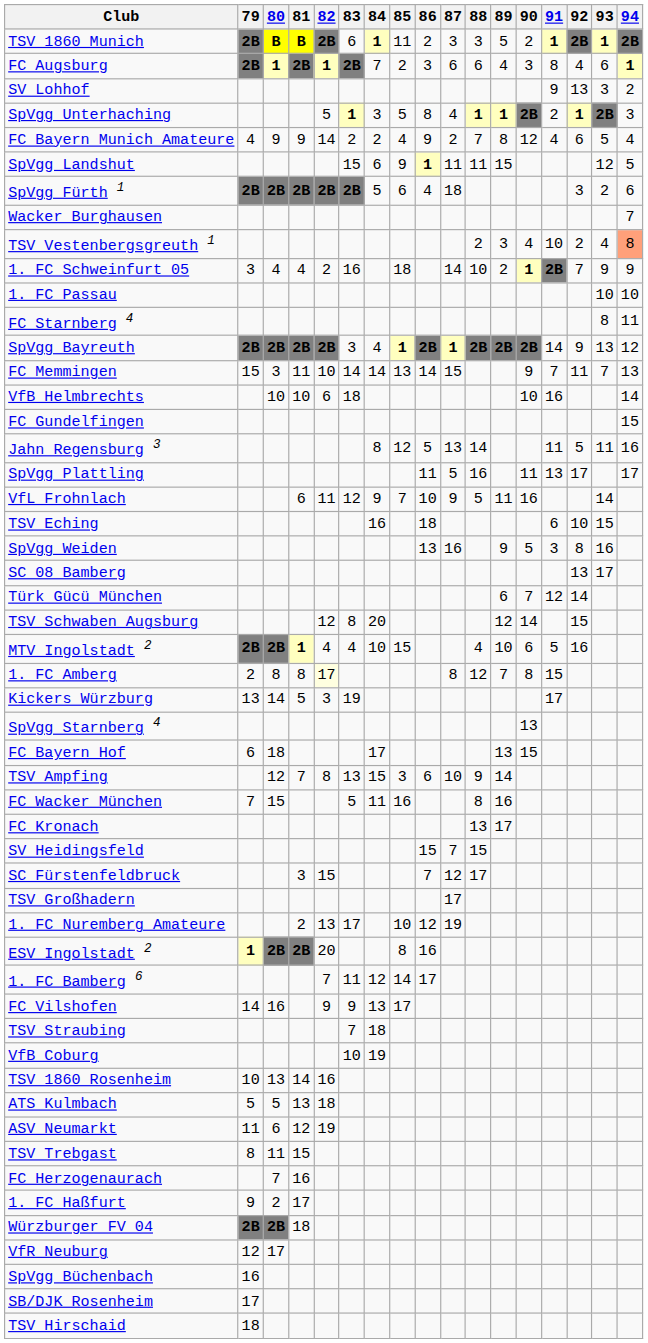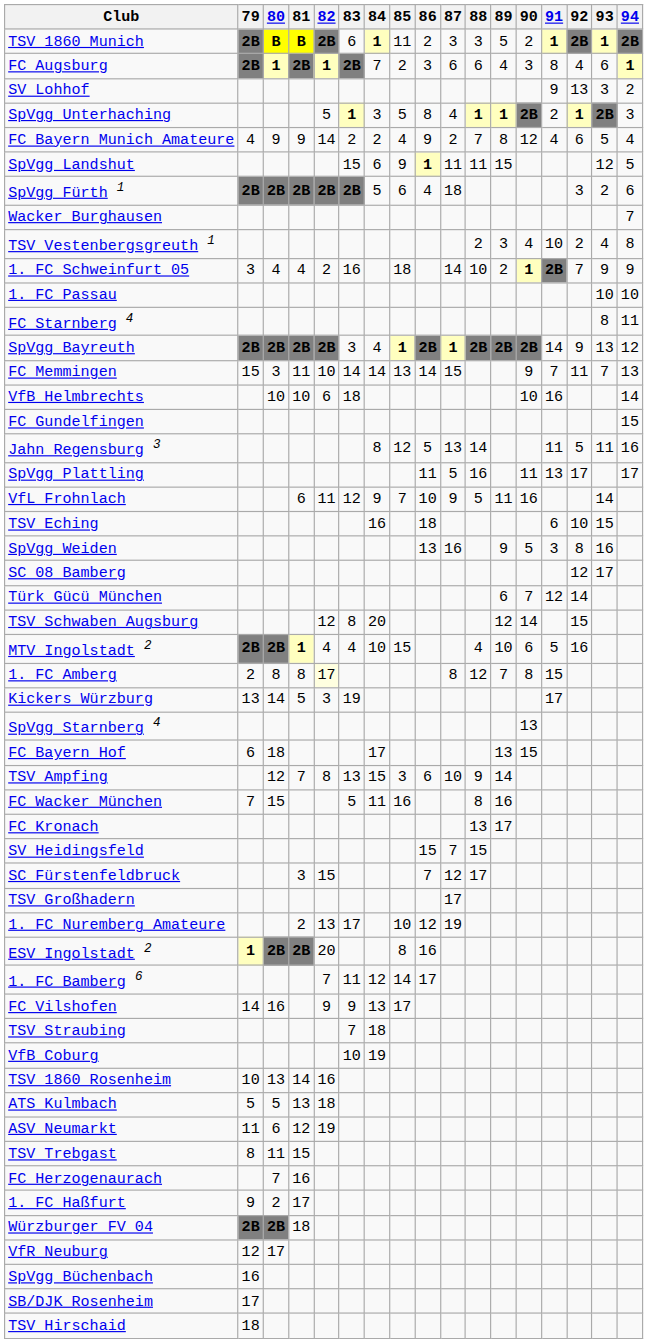 <table class="wikitable sortable">
 <tr>
 <th>Club</th>
 <th class="unsortable">79</th>
 <th class="unsortable"><a href='#'>80</a></th>
 <th class="unsortable">81</th>
 <th class="unsortable"><a href='#'>82</a></th>
 <th class="unsortable">83</th>
 <th class="unsortable">84</th>
 <th class="unsortable">85</th>
 <th class="unsortable">86</th>
 <th class="unsortable">87</th>
 <th class="unsortable">88</th>
 <th class="unsortable">89</th>
 <th class="unsortable">90</th>
 <th class="unsortable"><a href='#'>91</a></th>
 <th class="unsortable">92</th>
 <th class="unsortable">93</th>
 <th class="unsortable"><a href='#'>94</a></th>
 </tr>
 <tr align="center">
 <td align="left"><a href='#'>TSV 1860 Munich</a></td>
 <td style="background:#808080"><strong>2B</strong></td>
 <td style="background:#FFFF00"><strong>B</strong></td>
 <td style="background:#FFFF00"><strong>B</strong></td>
 <td style="background:#808080"><strong>2B</strong></td>
 <td>6</td>
 <td style="background:#ffffbf"><strong>1</strong></td>
 <td>11</td>
 <td>2</td>
 <td>3</td>
 <td>3</td>
 <td>5</td>
 <td>2</td>
 <td style="background:#ffffbf"><strong>1</strong></td>
 <td style="background:#808080"><strong>2B</strong></td>
 <td style="background:#ffffbf"><strong>1</strong></td>
 <td style="background:#808080"><strong>2B</strong></td>
 </tr>
 <tr align="center">
 <td align="left"><a href='#'>FC Augsburg</a></td>
 <td style="background:#808080"><strong>2B</strong></td>
 <td style="background:#ffffbf"><strong>1</strong></td>
 <td style="background:#808080"><strong>2B</strong></td>
 <td style="background:#ffffbf"><strong>1</strong></td>
 <td style="background:#808080"><strong>2B</strong></td>
 <td>7</td>
 <td>2</td>
 <td>3</td>
 <td>6</td>
 <td>6</td>
 <td>4</td>
 <td>3</td>
 <td>8</td>
 <td>4</td>
 <td>6</td>
 <td style="background:#ffffbf"><strong>1</strong></td>
 </tr>
 <tr align="center">
 <td align="left"><a href='#'>SV Lohhof</a></td>
 <td></td>
 <td></td>
 <td></td>
 <td></td>
 <td></td>
 <td></td>
 <td></td>
 <td></td>
 <td></td>
 <td></td>
 <td></td>
 <td></td>
 <td>9</td>
 <td>13</td>
 <td>3</td>
 <td>2</td>
 </tr>
 <tr align="center">
 <td align="left"><a href='#'>SpVgg Unterhaching</a></td>
 <td></td>
 <td></td>
 <td></td>
 <td>5</td>
 <td style="background:#ffffbf"><strong>1</strong></td>
 <td>3</td>
 <td>5</td>
 <td>8</td>
 <td>4</td>
 <td style="background:#ffffbf"><strong>1</strong></td>
 <td style="background:#ffffbf"><strong>1</strong></td>
 <td style="background:#808080"><strong>2B</strong></td>
 <td>2</td>
 <td style="background:#ffffbf"><strong>1</strong></td>
 <td style="background:#808080"><strong>2B</strong></td>
 <td>3</td>
 </tr>
 <tr align="center">
 <td align="left"><a href='#'>FC Bayern Munich Amateure</a></td>
 <td>4</td>
 <td>9</td>
 <td>9</td>
 <td>14</td>
 <td>2</td>
 <td>2</td>
 <td>4</td>
 <td>9</td>
 <td>2</td>
 <td>7</td>
 <td>8</td>
 <td>12</td>
 <td>4</td>
 <td>6</td>
 <td>5</td>
 <td>4</td>
 </tr>
 <tr align="center">
 <td align="left"><a href='#'>SpVgg Landshut</a></td>
 <td></td>
 <td></td>
 <td></td>
 <td></td>
 <td>15</td>
 <td>6</td>
 <td>9</td>
 <td style="background:#ffffbf"><strong>1</strong></td>
 <td>11</td>
 <td>11</td>
 <td>15</td>
 <td></td>
 <td></td>
 <td></td>
 <td>12</td>
 <td>5</td>
 </tr>
 <tr align="center">
 <td align="left"><a href='#'>SpVgg Fürth</a> <sup><em>1</em></sup></td>
 <td style="background:#808080"><strong>2B</strong></td>
 <td style="background:#808080"><strong>2B</strong></td>
 <td style="background:#808080"><strong>2B</strong></td>
 <td style="background:#808080"><strong>2B</strong></td>
 <td style="background:#808080"><strong>2B</strong></td>
 <td>5</td>
 <td>6</td>
 <td>4</td>
 <td>18</td>
 <td></td>
 <td></td>
 <td></td>
 <td></td>
 <td>3</td>
 <td>2</td>
 <td>6</td>
 </tr>
 <tr align="center">
 <td align="left"><a href='#'>Wacker Burghausen</a></td>
 <td></td>
 <td></td>
 <td></td>
 <td></td>
 <td></td>
 <td></td>
 <td></td>
 <td></td>
 <td></td>
 <td></td>
 <td></td>
 <td></td>
 <td></td>
 <td></td>
 <td></td>
 <td>7</td>
 </tr>
 <tr align="center">
 <td align="left"><a href='#'>TSV Vestenbergsgreuth</a> <sup><em>1</em></sup></td>
 <td></td>
 <td></td>
 <td></td>
 <td></td>
 <td></td>
 <td></td>
 <td></td>
 <td></td>
 <td></td>
 <td>2</td>
 <td>3</td>
 <td>4</td>
 <td>10</td>
 <td>2</td>
 <td>4</td>
-<td style="background: lightsalmon;">8</td>
+<td>8</td>
 </tr>
 <tr align="center">
 <td align="left"><a href='#'>1. FC Schweinfurt 05</a></td>
 <td>3</td>
 <td>4</td>
 <td>4</td>
 <td>2</td>
 <td>16</td>
 <td></td>
 <td>18</td>
 <td></td>
 <td>14</td>
 <td>10</td>
 <td>2</td>
 <td style="background:#ffffbf"><strong>1</strong></td>
 <td style="background:#808080"><strong>2B</strong></td>
 <td>7</td>
 <td>9</td>
 <td>9</td>
 </tr>
 <tr align="center">
 <td align="left"><a href='#'>1. FC Passau</a></td>
 <td></td>
 <td></td>
 <td></td>
 <td></td>
 <td></td>
 <td></td>
 <td></td>
 <td></td>
 <td></td>
 <td></td>
 <td></td>
 <td></td>
 <td></td>
 <td></td>
 <td>10</td>
 <td>10</td>
 </tr>
 <tr align="center">
 <td align="left"><a href='#'>FC Starnberg</a> <sup><em>4</em></sup></td>
 <td></td>
 <td></td>
 <td></td>
 <td></td>
 <td></td>
 <td></td>
 <td></td>
 <td></td>
 <td></td>
 <td></td>
 <td></td>
 <td></td>
 <td></td>
 <td></td>
 <td>8</td>
 <td>11</td>
 </tr>
 <tr align="center">
 <td align="left"><a href='#'>SpVgg Bayreuth</a></td>
 <td style="background:#808080"><strong>2B</strong></td>
 <td style="background:#808080"><strong>2B</strong></td>
 <td style="background:#808080"><strong>2B</strong></td>
 <td style="background:#808080"><strong>2B</strong></td>
 <td>3</td>
 <td>4</td>
 <td style="background:#ffffbf"><strong>1</strong></td>
 <td style="background:#808080"><strong>2B</strong></td>
 <td style="background:#ffffbf"><strong>1</strong></td>
 <td style="background:#808080"><strong>2B</strong></td>
 <td style="background:#808080"><strong>2B</strong></td>
 <td style="background:#808080"><strong>2B</strong></td>
 <td>14</td>
 <td>9</td>
 <td>13</td>
 <td>12</td>
 </tr>
 <tr align="center">
 <td align="left"><a href='#'>FC Memmingen</a></td>
 <td>15</td>
 <td>3</td>
 <td>11</td>
 <td>10</td>
 <td>14</td>
 <td>14</td>
 <td>13</td>
 <td>14</td>
 <td>15</td>
 <td></td>
 <td></td>
 <td>9</td>
 <td>7</td>
 <td>11</td>
 <td>7</td>
 <td>13</td>
 </tr>
 <tr align="center">
 <td align="left"><a href='#'>VfB Helmbrechts</a></td>
 <td></td>
 <td>10</td>
 <td>10</td>
 <td>6</td>
 <td>18</td>
 <td></td>
 <td></td>
 <td></td>
 <td></td>
 <td></td>
 <td></td>
 <td>10</td>
 <td>16</td>
 <td></td>
 <td></td>
 <td>14</td>
 </tr>
 <tr align="center">
 <td align="left"><a href='#'>FC Gundelfingen</a></td>
 <td></td>
 <td></td>
 <td></td>
 <td></td>
 <td></td>
 <td></td>
 <td></td>
 <td></td>
 <td></td>
 <td></td>
 <td></td>
 <td></td>
 <td></td>
 <td></td>
 <td></td>
 <td>15</td>
 </tr>
 <tr align="center">
 <td align="left"><a href='#'>Jahn Regensburg</a> <sup><em>3</em></sup></td>
 <td></td>
 <td></td>
 <td></td>
 <td></td>
 <td></td>
 <td>8</td>
 <td>12</td>
 <td>5</td>
 <td>13</td>
 <td>14</td>
 <td></td>
 <td></td>
 <td>11</td>
 <td>5</td>
 <td>11</td>
 <td>16</td>
 </tr>
 <tr align="center">
 <td align="left"><a href='#'>SpVgg Plattling</a></td>
 <td></td>
 <td></td>
 <td></td>
 <td></td>
 <td></td>
 <td></td>
 <td></td>
 <td>11</td>
 <td>5</td>
 <td>16</td>
 <td></td>
 <td>11</td>
 <td>13</td>
 <td>17</td>
 <td></td>
 <td>17</td>
 </tr>
 <tr align="center">
 <td align="left"><a href='#'>VfL Frohnlach</a></td>
 <td></td>
 <td></td>
 <td>6</td>
 <td>11</td>
 <td>12</td>
 <td>9</td>
 <td>7</td>
 <td>10</td>
 <td>9</td>
 <td>5</td>
 <td>11</td>
 <td>16</td>
 <td></td>
 <td></td>
 <td>14</td>
 <td></td>
 </tr>
 <tr align="center">
 <td align="left"><a href='#'>TSV Eching</a></td>
 <td></td>
 <td></td>
 <td></td>
 <td></td>
 <td></td>
 <td>16</td>
 <td></td>
 <td>18</td>
 <td></td>
 <td></td>
 <td></td>
 <td></td>
 <td>6</td>
 <td>10</td>
 <td>15</td>
 <td></td>
 </tr>
 <tr align="center">
 <td align="left"><a href='#'>SpVgg Weiden</a></td>
 <td></td>
 <td></td>
 <td></td>
 <td></td>
 <td></td>
 <td></td>
 <td></td>
 <td>13</td>
 <td>16</td>
 <td></td>
 <td>9</td>
 <td>5</td>
 <td>3</td>
 <td>8</td>
 <td>16</td>
 <td></td>
 </tr>
 <tr align="center">
 <td align="left"><a href='#'>SC 08 Bamberg</a></td>
 <td></td>
 <td></td>
 <td></td>
 <td></td>
 <td></td>
 <td></td>
 <td></td>
 <td></td>
 <td></td>
 <td></td>
 <td></td>
 <td></td>
 <td></td>
-<td>13</td>
+<td>12</td>
 <td>17</td>
 <td></td>
 </tr>
 <tr align="center">
 <td align="left"><a href='#'>Türk Gücü München</a></td>
 <td></td>
 <td></td>
 <td></td>
 <td></td>
 <td></td>
 <td></td>
 <td></td>
 <td></td>
 <td></td>
 <td></td>
 <td>6</td>
 <td>7</td>
 <td>12</td>
 <td>14</td>
 <td></td>
 <td></td>
 </tr>
 <tr align="center">
 <td align="left"><a href='#'>TSV Schwaben Augsburg</a></td>
 <td></td>
 <td></td>
 <td></td>
 <td>12</td>
 <td>8</td>
 <td>20</td>
 <td></td>
 <td></td>
 <td></td>
 <td></td>
 <td>12</td>
 <td>14</td>
 <td></td>
 <td>15</td>
 <td></td>
 <td></td>
 </tr>
 <tr align="center">
 <td align="left"><a href='#'>MTV Ingolstadt</a> <sup><em>2</em></sup></td>
 <td style="background:#808080"><strong>2B</strong></td>
 <td style="background:#808080"><strong>2B</strong></td>
 <td style="background:#ffffbf"><strong>1</strong></td>
 <td>4</td>
 <td>4</td>
 <td>10</td>
 <td>15</td>
 <td></td>
 <td></td>
 <td>4</td>
 <td>10</td>
 <td>6</td>
 <td>5</td>
 <td>16</td>
 <td></td>
 <td></td>
 </tr>
 <tr align="center">
 <td align="left"><a href='#'>1. FC Amberg</a></td>
 <td>2</td>
 <td>8</td>
 <td>8</td>
 <td style="background: lightyellow;">17</td>
 <td></td>
 <td></td>
 <td></td>
 <td></td>
 <td>8</td>
 <td>12</td>
 <td>7</td>
 <td>8</td>
 <td>15</td>
 <td></td>
 <td></td>
 <td></td>
 </tr>
 <tr align="center">
 <td align="left"><a href='#'>Kickers Würzburg</a></td>
 <td>13</td>
 <td>14</td>
 <td>5</td>
 <td>3</td>
 <td>19</td>
 <td></td>
 <td></td>
 <td></td>
 <td></td>
 <td></td>
 <td></td>
 <td></td>
 <td>17</td>
 <td></td>
 <td></td>
 <td></td>
 </tr>
 <tr align="center">
 <td align="left"><a href='#'>SpVgg Starnberg</a> <sup><em>4</em></sup></td>
 <td></td>
 <td></td>
 <td></td>
 <td></td>
 <td></td>
 <td></td>
 <td></td>
 <td></td>
 <td></td>
 <td></td>
 <td></td>
 <td>13</td>
 <td></td>
 <td></td>
 <td></td>
 <td></td>
 </tr>
 <tr align="center">
 <td align="left"><a href='#'>FC Bayern Hof</a></td>
 <td>6</td>
 <td>18</td>
 <td></td>
 <td></td>
 <td></td>
 <td>17</td>
 <td></td>
 <td></td>
 <td></td>
 <td></td>
 <td>13</td>
 <td>15</td>
 <td></td>
 <td></td>
 <td></td>
 <td></td>
 </tr>
 <tr align="center">
 <td align="left"><a href='#'>TSV Ampfing</a></td>
 <td></td>
 <td>12</td>
 <td>7</td>
 <td>8</td>
 <td>13</td>
 <td>15</td>
 <td>3</td>
 <td>6</td>
 <td>10</td>
 <td>9</td>
 <td>14</td>
 <td></td>
 <td></td>
 <td></td>
 <td></td>
 <td></td>
 </tr>
 <tr align="center">
 <td align="left"><a href='#'>FC Wacker München</a></td>
 <td>7</td>
 <td>15</td>
 <td></td>
 <td></td>
 <td>5</td>
 <td>11</td>
 <td>16</td>
 <td></td>
 <td></td>
 <td>8</td>
 <td>16</td>
 <td></td>
 <td></td>
 <td></td>
 <td></td>
 <td></td>
 </tr>
 <tr align="center">
 <td align="left"><a href='#'>FC Kronach</a></td>
 <td></td>
 <td></td>
 <td></td>
 <td></td>
 <td></td>
 <td></td>
 <td></td>
 <td></td>
 <td></td>
 <td>13</td>
 <td>17</td>
 <td></td>
 <td></td>
 <td></td>
 <td></td>
 <td></td>
 </tr>
 <tr align="center">
 <td align="left"><a href='#'>SV Heidingsfeld</a></td>
 <td></td>
 <td></td>
 <td></td>
 <td></td>
 <td></td>
 <td></td>
 <td></td>
 <td>15</td>
 <td>7</td>
 <td>15</td>
 <td></td>
 <td></td>
 <td></td>
 <td></td>
 <td></td>
 <td></td>
 </tr>
 <tr align="center">
 <td align="left"><a href='#'>SC Fürstenfeldbruck</a></td>
 <td></td>
 <td></td>
 <td>3</td>
 <td>15</td>
 <td></td>
 <td></td>
 <td></td>
 <td>7</td>
 <td>12</td>
 <td>17</td>
 <td></td>
 <td></td>
 <td></td>
 <td></td>
 <td></td>
 <td></td>
 </tr>
 <tr align="center">
 <td align="left"><a href='#'>TSV Großhadern</a></td>
 <td></td>
 <td></td>
 <td></td>
 <td></td>
 <td></td>
 <td></td>
 <td></td>
 <td></td>
 <td>17</td>
 <td></td>
 <td></td>
 <td></td>
 <td></td>
 <td></td>
 <td></td>
 <td></td>
 </tr>
 <tr align="center">
 <td align="left"><a href='#'>1. FC Nuremberg Amateure</a></td>
 <td></td>
 <td></td>
 <td>2</td>
 <td>13</td>
 <td>17</td>
 <td></td>
 <td>10</td>
 <td>12</td>
 <td>19</td>
 <td></td>
 <td></td>
 <td></td>
 <td></td>
 <td></td>
 <td></td>
 <td></td>
 </tr>
 <tr align="center">
 <td align="left"><a href='#'>ESV Ingolstadt</a> <sup><em>2</em></sup></td>
 <td style="background:#ffffbf"><strong>1</strong></td>
 <td style="background:#808080"><strong>2B</strong></td>
 <td style="background:#808080"><strong>2B</strong></td>
 <td>20</td>
 <td></td>
 <td></td>
 <td>8</td>
 <td>16</td>
 <td></td>
 <td></td>
 <td></td>
 <td></td>
 <td></td>
 <td></td>
 <td></td>
 <td></td>
 </tr>
 <tr align="center">
 <td align="left"><a href='#'>1. FC Bamberg</a> <sup><em>6</em></sup></td>
 <td></td>
 <td></td>
 <td></td>
 <td>7</td>
 <td>11</td>
 <td>12</td>
 <td>14</td>
 <td>17</td>
 <td></td>
 <td></td>
 <td></td>
 <td></td>
 <td></td>
 <td></td>
 <td></td>
 <td></td>
 </tr>
 <tr align="center">
 <td align="left"><a href='#'>FC Vilshofen</a></td>
 <td>14</td>
 <td>16</td>
 <td></td>
 <td>9</td>
 <td>9</td>
 <td>13</td>
 <td>17</td>
 <td></td>
 <td></td>
 <td></td>
 <td></td>
 <td></td>
 <td></td>
 <td></td>
 <td></td>
 <td></td>
 </tr>
 <tr align="center">
 <td align="left"><a href='#'>TSV Straubing</a></td>
 <td></td>
 <td></td>
 <td></td>
 <td></td>
 <td>7</td>
 <td>18</td>
 <td></td>
 <td></td>
 <td></td>
 <td></td>
 <td></td>
 <td></td>
 <td></td>
 <td></td>
 <td></td>
 <td></td>
 </tr>
 <tr align="center">
 <td align="left"><a href='#'>VfB Coburg</a></td>
 <td></td>
 <td></td>
 <td></td>
 <td></td>
 <td>10</td>
 <td>19</td>
 <td></td>
 <td></td>
 <td></td>
 <td></td>
 <td></td>
 <td></td>
 <td></td>
 <td></td>
 <td></td>
 <td></td>
 </tr>
 <tr align="center">
 <td align="left"><a href='#'>TSV 1860 Rosenheim</a></td>
 <td>10</td>
 <td>13</td>
 <td>14</td>
 <td>16</td>
 <td></td>
 <td></td>
 <td></td>
 <td></td>
 <td></td>
 <td></td>
 <td></td>
 <td></td>
 <td></td>
 <td></td>
 <td></td>
 <td></td>
 </tr>
 <tr align="center">
 <td align="left"><a href='#'>ATS Kulmbach</a></td>
 <td>5</td>
 <td>5</td>
 <td>13</td>
 <td>18</td>
 <td></td>
 <td></td>
 <td></td>
 <td></td>
 <td></td>
 <td></td>
 <td></td>
 <td></td>
 <td></td>
 <td></td>
 <td></td>
 <td></td>
 </tr>
 <tr align="center">
 <td align="left"><a href='#'>ASV Neumarkt</a></td>
 <td>11</td>
 <td>6</td>
 <td>12</td>
 <td>19</td>
 <td></td>
 <td></td>
 <td></td>
 <td></td>
 <td></td>
 <td></td>
 <td></td>
 <td></td>
 <td></td>
 <td></td>
 <td></td>
 <td></td>
 </tr>
 <tr align="center">
 <td align="left"><a href='#'>TSV Trebgast</a></td>
 <td>8</td>
 <td>11</td>
 <td>15</td>
 <td></td>
 <td></td>
 <td></td>
 <td></td>
 <td></td>
 <td></td>
 <td></td>
 <td></td>
 <td></td>
 <td></td>
 <td></td>
 <td></td>
 <td></td>
 </tr>
 <tr align="center">
 <td align="left"><a href='#'>FC Herzogenaurach</a></td>
 <td></td>
 <td>7</td>
 <td>16</td>
 <td></td>
 <td></td>
 <td></td>
 <td></td>
 <td></td>
 <td></td>
 <td></td>
 <td></td>
 <td></td>
 <td></td>
 <td></td>
 <td></td>
 <td></td>
 </tr>
 <tr align="center">
 <td align="left"><a href='#'>1. FC Haßfurt</a></td>
 <td>9</td>
 <td>2</td>
 <td>17</td>
 <td></td>
 <td></td>
 <td></td>
 <td></td>
 <td></td>
 <td></td>
 <td></td>
 <td></td>
 <td></td>
 <td></td>
 <td></td>
 <td></td>
 <td></td>
 </tr>
 <tr align="center">
 <td align="left"><a href='#'>Würzburger FV 04</a></td>
 <td style="background:#808080"><strong>2B</strong></td>
 <td style="background:#808080"><strong>2B</strong></td>
 <td>18</td>
 <td></td>
 <td></td>
 <td></td>
 <td></td>
 <td></td>
 <td></td>
 <td></td>
 <td></td>
 <td></td>
 <td></td>
 <td></td>
 <td></td>
 <td></td>
 </tr>
 <tr align="center">
 <td align="left"><a href='#'>VfR Neuburg</a></td>
 <td>12</td>
 <td>17</td>
 <td></td>
 <td></td>
 <td></td>
 <td></td>
 <td></td>
 <td></td>
 <td></td>
 <td></td>
 <td></td>
 <td></td>
 <td></td>
 <td></td>
 <td></td>
 <td></td>
 </tr>
 <tr align="center">
 <td align="left"><a href='#'>SpVgg Büchenbach</a></td>
 <td>16</td>
 <td></td>
 <td></td>
 <td></td>
 <td></td>
 <td></td>
 <td></td>
 <td></td>
 <td></td>
 <td></td>
 <td></td>
 <td></td>
 <td></td>
 <td></td>
 <td></td>
 <td></td>
 </tr>
 <tr align="center">
 <td align="left"><a href='#'>SB/DJK Rosenheim</a></td>
 <td>17</td>
 <td></td>
 <td></td>
 <td></td>
 <td></td>
 <td></td>
 <td></td>
 <td></td>
 <td></td>
 <td></td>
 <td></td>
 <td></td>
 <td></td>
 <td></td>
 <td></td>
 <td></td>
 </tr>
 <tr align="center">
 <td align="left"><a href='#'>TSV Hirschaid</a></td>
 <td>18</td>
 <td></td>
 <td></td>
 <td></td>
 <td></td>
 <td></td>
 <td></td>
 <td></td>
 <td></td>
 <td></td>
 <td></td>
 <td></td>
 <td></td>
 <td></td>
 <td></td>
 <td></td>
 </tr>
 </table>
